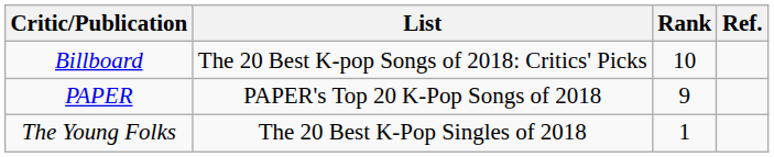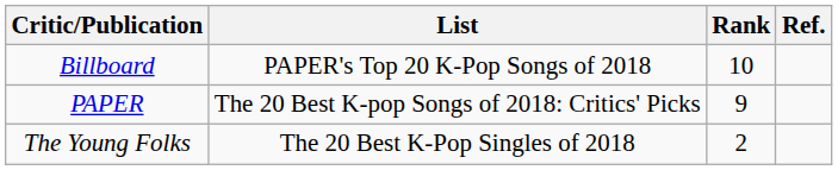 <table class="sortable wikitable" style="text-align:center;">
 <tr>
 <th>Critic/Publication</th>
 <th>List</th>
 <th>Rank</th>
 <th>Ref.</th>
 </tr>
 <tr>
 <td><em><a href='#'>Billboard</a></em></td>
-<td rowspan="1">The 20 Best K-pop Songs of 2018: Critics' Picks</td>
+<td rowspan="1">PAPER's Top 20 K-Pop Songs of 2018</td>
 <td>10</td>
 <td></td>
 </tr>
 <tr>
 <td><em><a href='#'>PAPER</a></em></td>
-<td rowspan="1">PAPER's Top 20 K-Pop Songs of 2018</td>
+<td rowspan="1">The 20 Best K-pop Songs of 2018: Critics' Picks</td>
 <td>9</td>
 <td></td>
 </tr>
 <tr>
 <td><em>The Young Folks</em></td>
 <td rowspan="1">The 20 Best K-Pop Singles of 2018</td>
-<td>1</td>
+<td>2</td>
 <td></td>
 </tr>
 </table>
